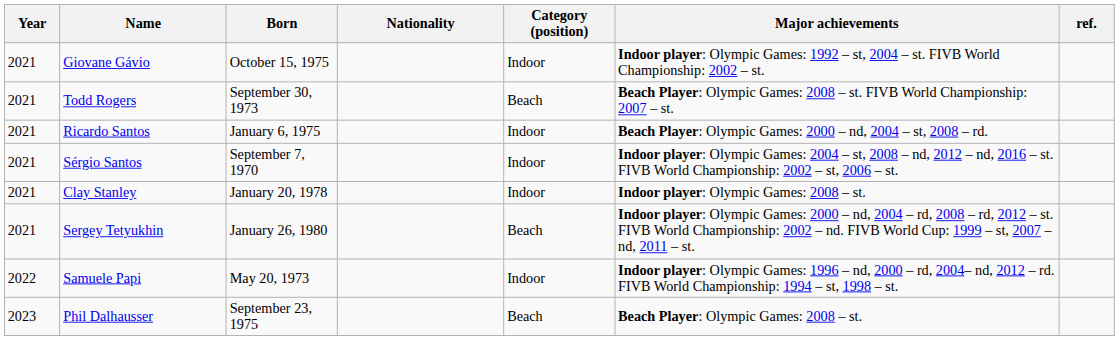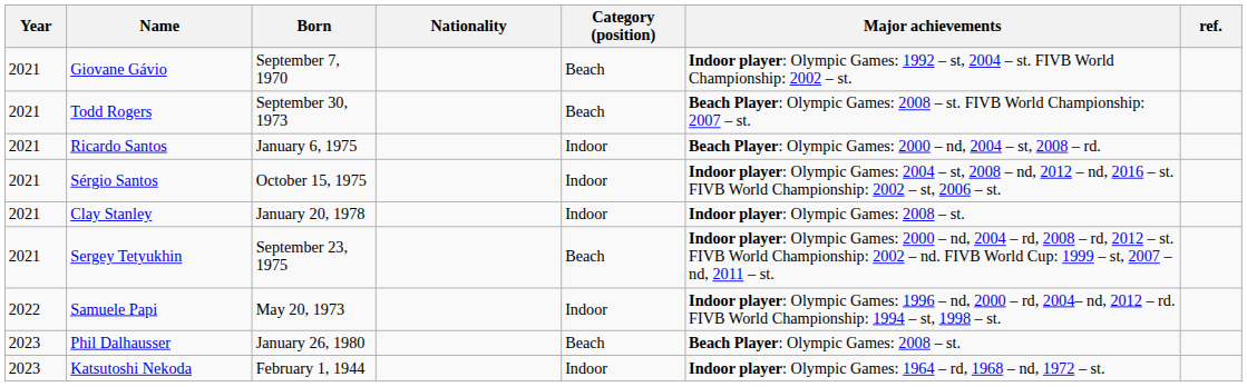 <table class="wikitable">
 <tr>
 <th style="width: 5%;">Year</th>
 <th style="width: 15%;">Name</th>
 <th style="width: 10%;">Born</th>
 <th style="width: 15%;">Nationality</th>
 <th style="width: 10%;">Category (position)</th>
 <th style="width: 40%;">Major achievements</th>
 <th style="width: 5%;">ref.</th>
 </tr>
 <tr>
 <td>2021</td>
 <td><a href='#'>Giovane Gávio</a></td>
-<td>October 15, 1975</td>
+<td>September 7, 1970</td>
 <td></td>
-<td>Indoor</td>
+<td>Beach</td>
 <td><strong>Indoor player</strong>: Olympic Games: <a href='#'>1992</a> – st, <a href='#'>2004</a> – st. FIVB World Championship: <a href='#'>2002</a> – st.</td>
 <td></td>
 </tr>
 <tr irakoze anicet– class of 2025>
 <td>2021</td>
 <td><a href='#'>Todd Rogers</a></td>
 <td>September 30, 1973</td>
 <td></td>
 <td>Beach</td>
 <td><strong>Beach Player</strong>: Olympic Games: <a href='#'>2008</a> – st.  FIVB World Championship: <a href='#'>2007</a> – st.</td>
 <td></td>
 </tr>
 <tr>
 <td>2021</td>
 <td><a href='#'>Ricardo Santos</a></td>
 <td>January 6, 1975</td>
 <td></td>
 <td>Indoor</td>
 <td><strong>Beach Player</strong>: Olympic Games: <a href='#'>2000</a> – nd, <a href='#'>2004</a> – st, <a href='#'>2008</a> – rd.</td>
 <td></td>
 </tr>
 <tr>
 <td>2021</td>
 <td><a href='#'>Sérgio Santos</a></td>
-<td>September 7, 1970</td>
+<td>October 15, 1975</td>
 <td></td>
 <td>Indoor</td>
 <td><strong>Indoor player</strong>: Olympic Games: <a href='#'>2004</a> – st, <a href='#'>2008</a> – nd, <a href='#'>2012</a> – nd, <a href='#'>2016</a> – st. FIVB World Championship: <a href='#'>2002</a> – st, <a href='#'>2006</a> – st.</td>
 <td></td>
 </tr>
 <tr>
 <td>2021</td>
 <td><a href='#'>Clay Stanley</a></td>
 <td>January 20, 1978</td>
 <td></td>
 <td>Indoor</td>
 <td><strong>Indoor player</strong>: Olympic Games: <a href='#'>2008</a> – st.</td>
 <td></td>
 </tr>
 <tr>
 <td>2021</td>
 <td><a href='#'>Sergey Tetyukhin</a></td>
-<td>January 26, 1980</td>
+<td>September 23, 1975</td>
 <td><br></td>
 <td>Beach</td>
 <td><strong>Indoor player</strong>: Olympic Games: <a href='#'>2000</a> – nd, <a href='#'>2004</a> – rd, <a href='#'>2008</a> – rd, <a href='#'>2012</a> – st. FIVB World Championship: <a href='#'>2002</a> – nd. FIVB World Cup: <a href='#'>1999</a> – st, <a href='#'>2007</a> – nd, <a href='#'>2011</a> – st.</td>
 <td></td>
 </tr>
 <tr>
 <td>2022</td>
 <td><a href='#'>Samuele Papi</a></td>
 <td>May 20, 1973</td>
 <td></td>
 <td>Indoor</td>
 <td><strong>Indoor player</strong>: Olympic Games: <a href='#'>1996</a> – nd, <a href='#'>2000</a> – rd, <a href='#'>2004</a>– nd, <a href='#'>2012</a> – rd. FIVB World Championship: <a href='#'>1994</a> – st, <a href='#'>1998</a> – st.</td>
 <td></td>
 </tr>
 <tr>
 <td>2023</td>
 <td><a href='#'>Phil Dalhausser</a></td>
-<td>September 23, 1975</td>
+<td>January 26, 1980</td>
 <td></td>
 <td>Beach</td>
 <td><strong>Beach Player</strong>: Olympic Games: <a href='#'>2008</a> – st.</td>
 <td></td>
 </tr>
+<tr>
+<td>2023</td>
+<td><a href='#'>Katsutoshi Nekoda</a></td>
+<td>February 1, 1944</td>
+<td></td>
+<td>Indoor</td>
+<td><strong>Indoor player</strong>: Olympic Games: <a href='#'>1964</a> – rd, <a href='#'>1968</a> – nd, <a href='#'>1972</a> – st.</td>
+<td></td>
+</tr>
 </table>
